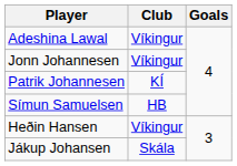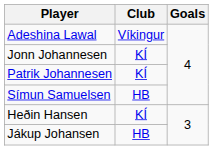 <table class="wikitable" style="text-align:center">
 <tr>
 <th>Player</th>
 <th>Club</th>
 <th>Goals</th>
 </tr>
 <tr>
 <td align=left> <a href='#'>Adeshina Lawal</a></td>
 <td><a href='#'>Víkingur</a></td>
 <td rowspan=4>4</td>
 </tr>
 <tr>
 <td align=left> Jonn Johannesen</td>
-<td><a href='#'>Víkingur</a></td>
+<td><a href='#'>KÍ</a></td>
 </tr>
 <tr>
 <td align=left> <a href='#'>Patrik Johannesen</a></td>
 <td><a href='#'>KÍ</a></td>
 </tr>
 <tr>
 <td align=left> <a href='#'>Símun Samuelsen</a></td>
 <td><a href='#'>HB</a></td>
 </tr>
 <tr>
 <td align=left> Heðin Hansen</td>
-<td><a href='#'>Víkingur</a></td>
+<td><a href='#'>KÍ</a></td>
 <td rowspan=3>3</td>
 </tr>
 <tr>
 <td align=left> Jákup Johansen</td>
-<td><a href='#'>Skála</a></td>
+<td><a href='#'>HB</a></td>
 </tr>
 </table>
